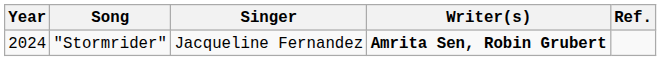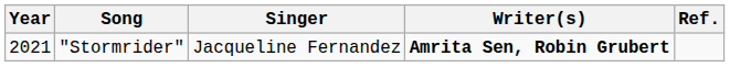 <table class="wikitable">
 <tr>
 <th>Year</th>
 <th>Song</th>
 <th>Singer</th>
 <th>Writer(s)</th>
 <th>Ref.</th>
 </tr>
 <tr>
-<td>2024</td>
+<td>2021</td>
 <td>"Stormrider"</td>
 <td>Jacqueline Fernandez</td>
 <td><strong>Amrita Sen, Robin Grubert</strong></td>
 <td></td>
 </tr>
 </table>
